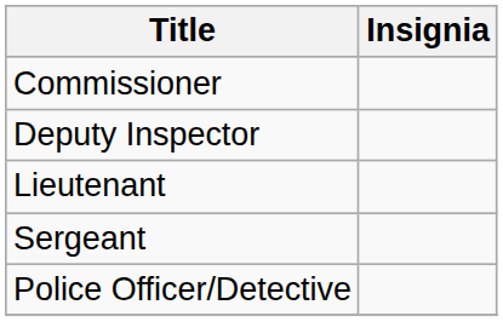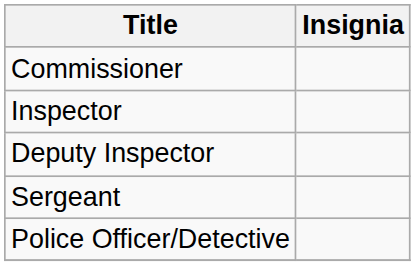 <table class="wikitable">
 <tr>
 <th>Title</th>
 <th>Insignia</th>
 </tr>
 <tr>
 <td>Commissioner</td>
 <td></td>
 </tr>
 <tr>
-<td>Deputy Inspector</td>
+<td>Inspector</td>
 <td></td>
 </tr>
 <tr>
-<td>Lieutenant</td>
+<td>Deputy Inspector</td>
 <td></td>
 </tr>
 <tr>
 <td>Sergeant</td>
 <td></td>
 </tr>
 <tr>
 <td>Police Officer/Detective</td>
 <td></td>
 </tr>
 <tr>
 </tr>
 </table>
